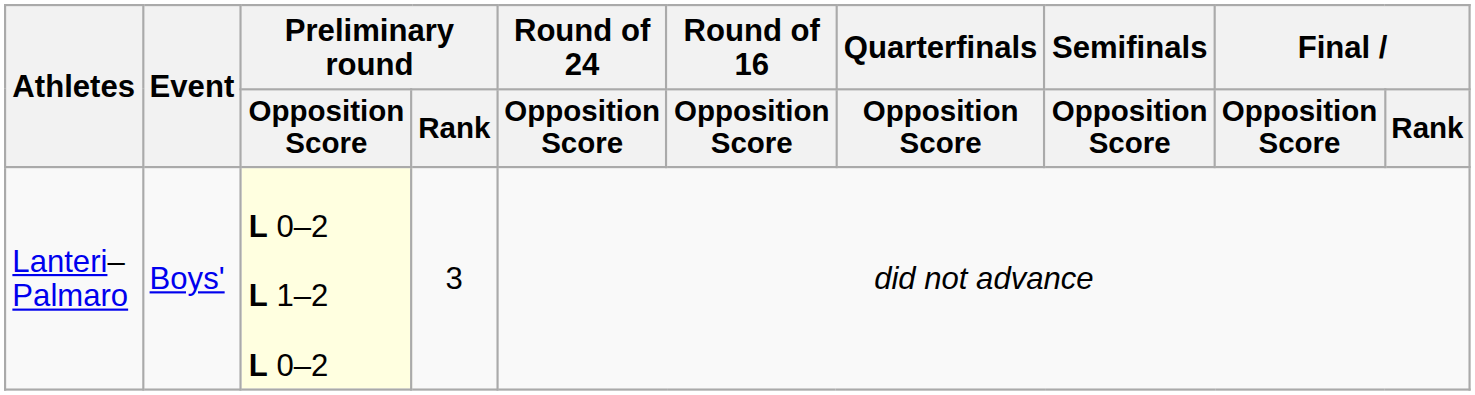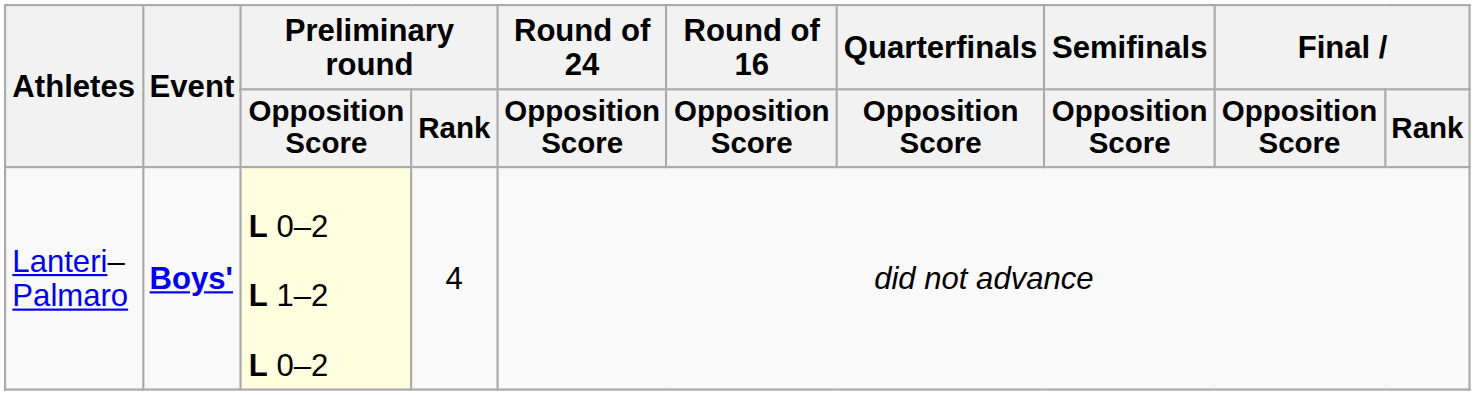 <table class=wikitable style="font-size:90%">
 <tr>
 <th rowspan=2>Athletes</th>
 <th rowspan=2>Event</th>
 <th colspan=2>Preliminary round</th>
 <th>Round of 24</th>
 <th>Round of 16</th>
 <th>Quarterfinals</th>
 <th>Semifinals</th>
 <th colspan=2>Final / </th>
 </tr>
 <tr style="font-size:95%">
 <th>Opposition<br>Score</th>
 <th>Rank</th>
 <th>Opposition<br>Score</th>
 <th>Opposition<br>Score</th>
 <th>Opposition<br>Score</th>
 <th>Opposition<br>Score</th>
 <th>Opposition<br>Score</th>
 <th>Rank</th>
 </tr>
 <tr align=center>
 <td align=left><a href='#'>Lanteri</a>–<a href='#'>Palmaro</a></td>
-<td align=left><a href='#'>Boys'</a></td>
+<td align=left><strong><a href='#'>Boys'</a></strong></td>
 <td align=left style="background: lightyellow;"><br> <strong>L</strong> 0–2<br><br> <strong>L</strong> 1–2<br><br> <strong>L</strong> 0–2</td>
-<td>3</td>
+<td>4</td>
 <td colspan=6><em>did not advance</em></td>
 </tr>
 </table>
